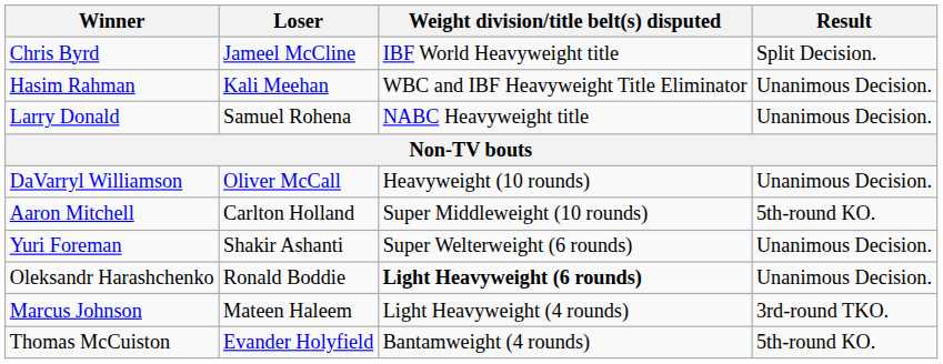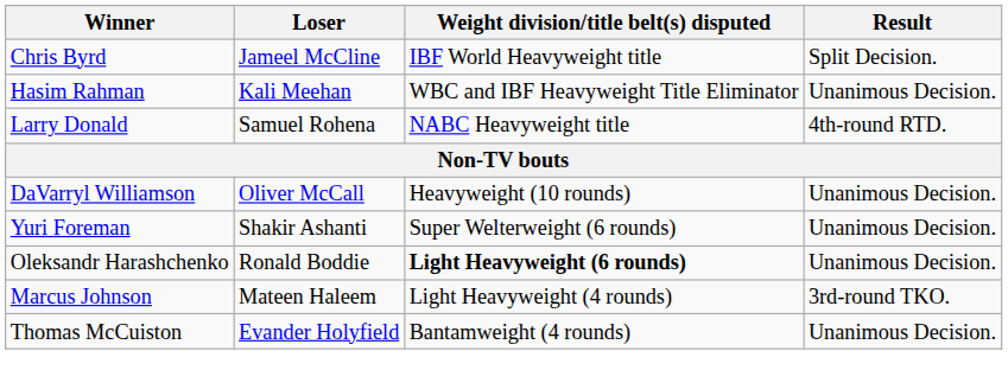 <table class=wikitable>
 <tr>
 <th>Winner</th>
 <th>Loser</th>
 <th>Weight division/title belt(s) disputed</th>
 <th>Result</th>
 </tr>
 <tr>
 <td> <a href='#'>Chris Byrd</a></td>
 <td> <a href='#'>Jameel McCline</a></td>
 <td><a href='#'>IBF</a> World Heavyweight title</td>
 <td>Split Decision.</td>
 </tr>
 <tr>
 <td> <a href='#'>Hasim Rahman</a></td>
 <td> <a href='#'>Kali Meehan</a></td>
 <td>WBC and IBF Heavyweight Title Eliminator</td>
 <td>Unanimous Decision.</td>
 </tr>
 <tr>
 <td> <a href='#'>Larry Donald</a></td>
 <td> Samuel Rohena</td>
 <td><a href='#'>NABC</a> Heavyweight title</td>
-<td>Unanimous Decision.</td>
+<td>4th-round RTD.</td>
 </tr>
 <tr>
 <th colspan=4>Non-TV bouts</th>
 </tr>
 <tr>
 <td> <a href='#'>DaVarryl Williamson</a></td>
 <td> <a href='#'>Oliver McCall</a></td>
 <td>Heavyweight (10 rounds)</td>
 <td>Unanimous Decision.</td>
-</tr>
-<tr>
-<td> <a href='#'>Aaron Mitchell</a></td>
-<td> Carlton Holland</td>
-<td>Super Middleweight (10 rounds)</td>
-<td>5th-round KO.</td>
 </tr>
 <tr>
 <td> <a href='#'>Yuri Foreman</a></td>
 <td> Shakir Ashanti</td>
 <td>Super Welterweight (6 rounds)</td>
 <td>Unanimous Decision.</td>
 </tr>
 <tr>
 <td> Oleksandr Harashchenko</td>
 <td> Ronald Boddie</td>
 <td><strong>Light Heavyweight (6 rounds)</strong></td>
 <td>Unanimous Decision.</td>
 </tr>
 <tr>
 <td> <a href='#'>Marcus Johnson</a></td>
 <td> Mateen Haleem</td>
 <td>Light Heavyweight (4 rounds)</td>
 <td>3rd-round TKO.</td>
 </tr>
 <tr>
 <td> Thomas McCuiston</td>
 <td> <a href='#'>Evander Holyfield</a></td>
 <td>Bantamweight (4 rounds)</td>
-<td>5th-round KO.</td>
+<td>Unanimous Decision.</td>
 </tr>
 </table>
